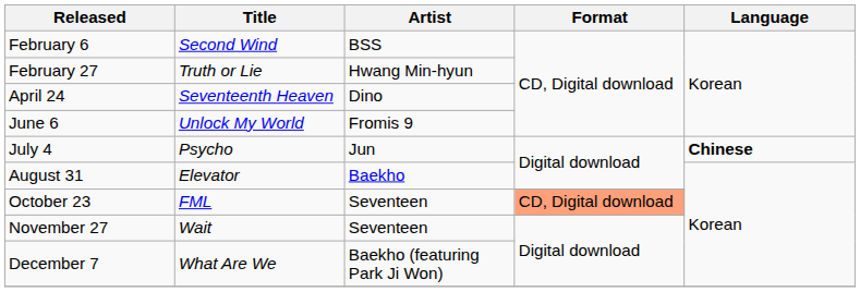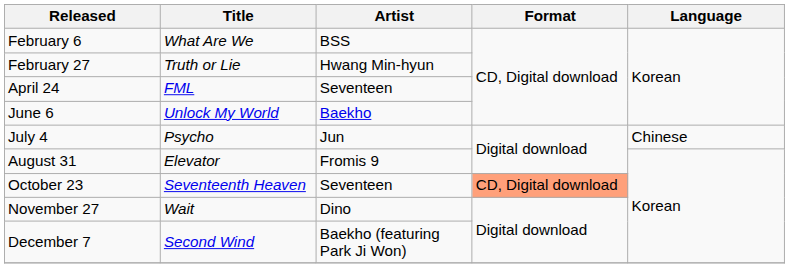 <table class="wikitable sortable" align="left center" style="width:65%;">
 <tr>
 <th style="width:20%;">Released</th>
 <th style="width:20%;">Title</th>
 <th style="width:20%;">Artist</th>
 <th style="width:20%;">Format</th>
 <th style="width:20%;">Language</th>
 </tr>
 <tr>
 <td>February 6</td>
-<td><em><a href='#'>Second Wind</a></em></td>
+<td><em>What Are We</em></td>
 <td>BSS</td>
 <td rowspan="4">CD, Digital download</td>
 <td rowspan="4">Korean</td>
 </tr>
 <tr>
 <td>February 27</td>
 <td><em>Truth or Lie</em></td>
 <td rowspan="1">Hwang Min-hyun</td>
 </tr>
 <tr>
 <td>April 24</td>
-<td><em><a href='#'>Seventeenth Heaven</a></em></td>
-<td>Dino</td>
+<td><em><a href='#'>FML</a></em></td>
+<td>Seventeen</td>
 </tr>
 <tr>
 <td>June 6</td>
 <td><em><a href='#'>Unlock My World</a></em></td>
-<td>Fromis 9</td>
+<td><a href='#'>Baekho</a></td>
 </tr>
 <tr>
 <td>July 4</td>
 <td><em>Psycho</em></td>
 <td>Jun</td>
 <td rowspan="2">Digital download</td>
-<td rowspan="1"><strong>Chinese</strong></td>
+<td rowspan="1">Chinese</td>
 </tr>
 <tr>
 <td>August 31</td>
 <td><em>Elevator</em></td>
-<td><a href='#'>Baekho</a></td>
+<td>Fromis 9</td>
 <td rowspan="4">Korean</td>
 </tr>
 <tr>
 <td>October 23</td>
-<td><em><a href='#'>FML</a></em></td>
+<td><em><a href='#'>Seventeenth Heaven</a></em></td>
 <td>Seventeen</td>
 <td rowspan="1" style="background: lightsalmon;">CD, Digital download</td>
 </tr>
 <tr>
 <td>November 27</td>
 <td><em>Wait</em></td>
-<td>Seventeen</td>
+<td>Dino</td>
 <td rowspan="2">Digital download</td>
 </tr>
 <tr>
 <td>December 7</td>
-<td><em>What Are We</em></td>
+<td><em><a href='#'>Second Wind</a></em></td>
 <td>Baekho (featuring Park Ji Won)</td>
 </tr>
 <tr>
 </tr>
 </table>
